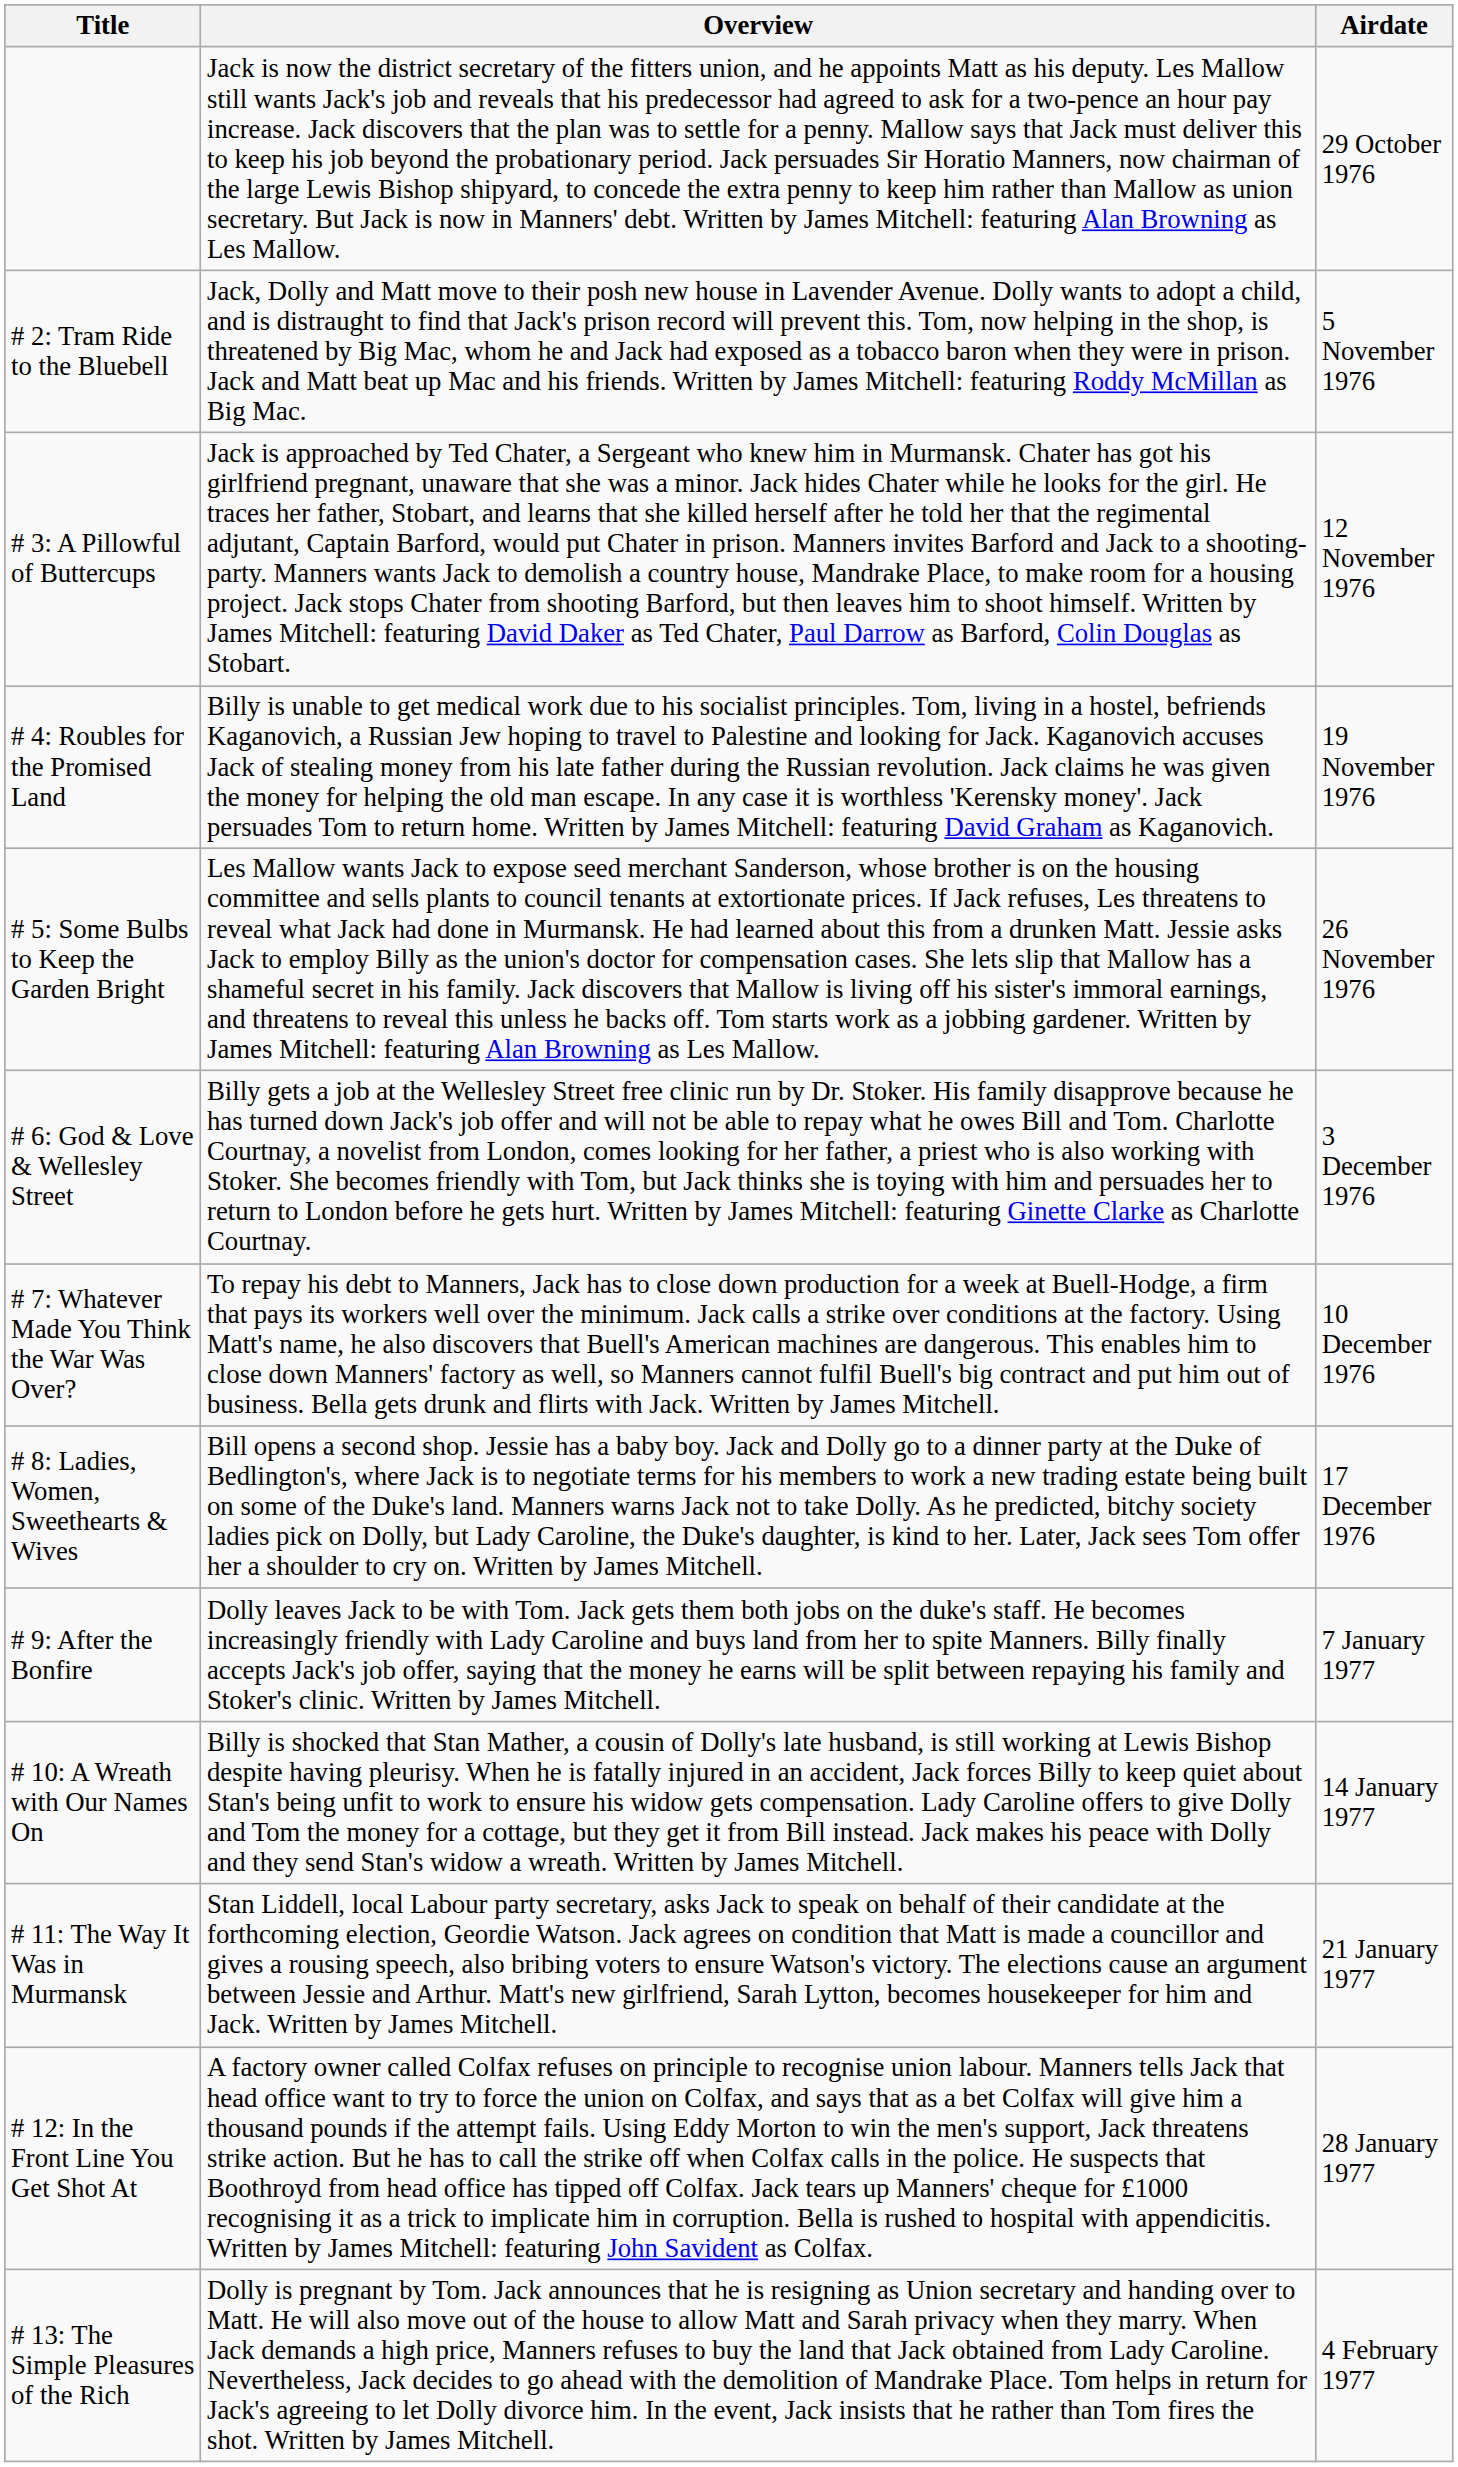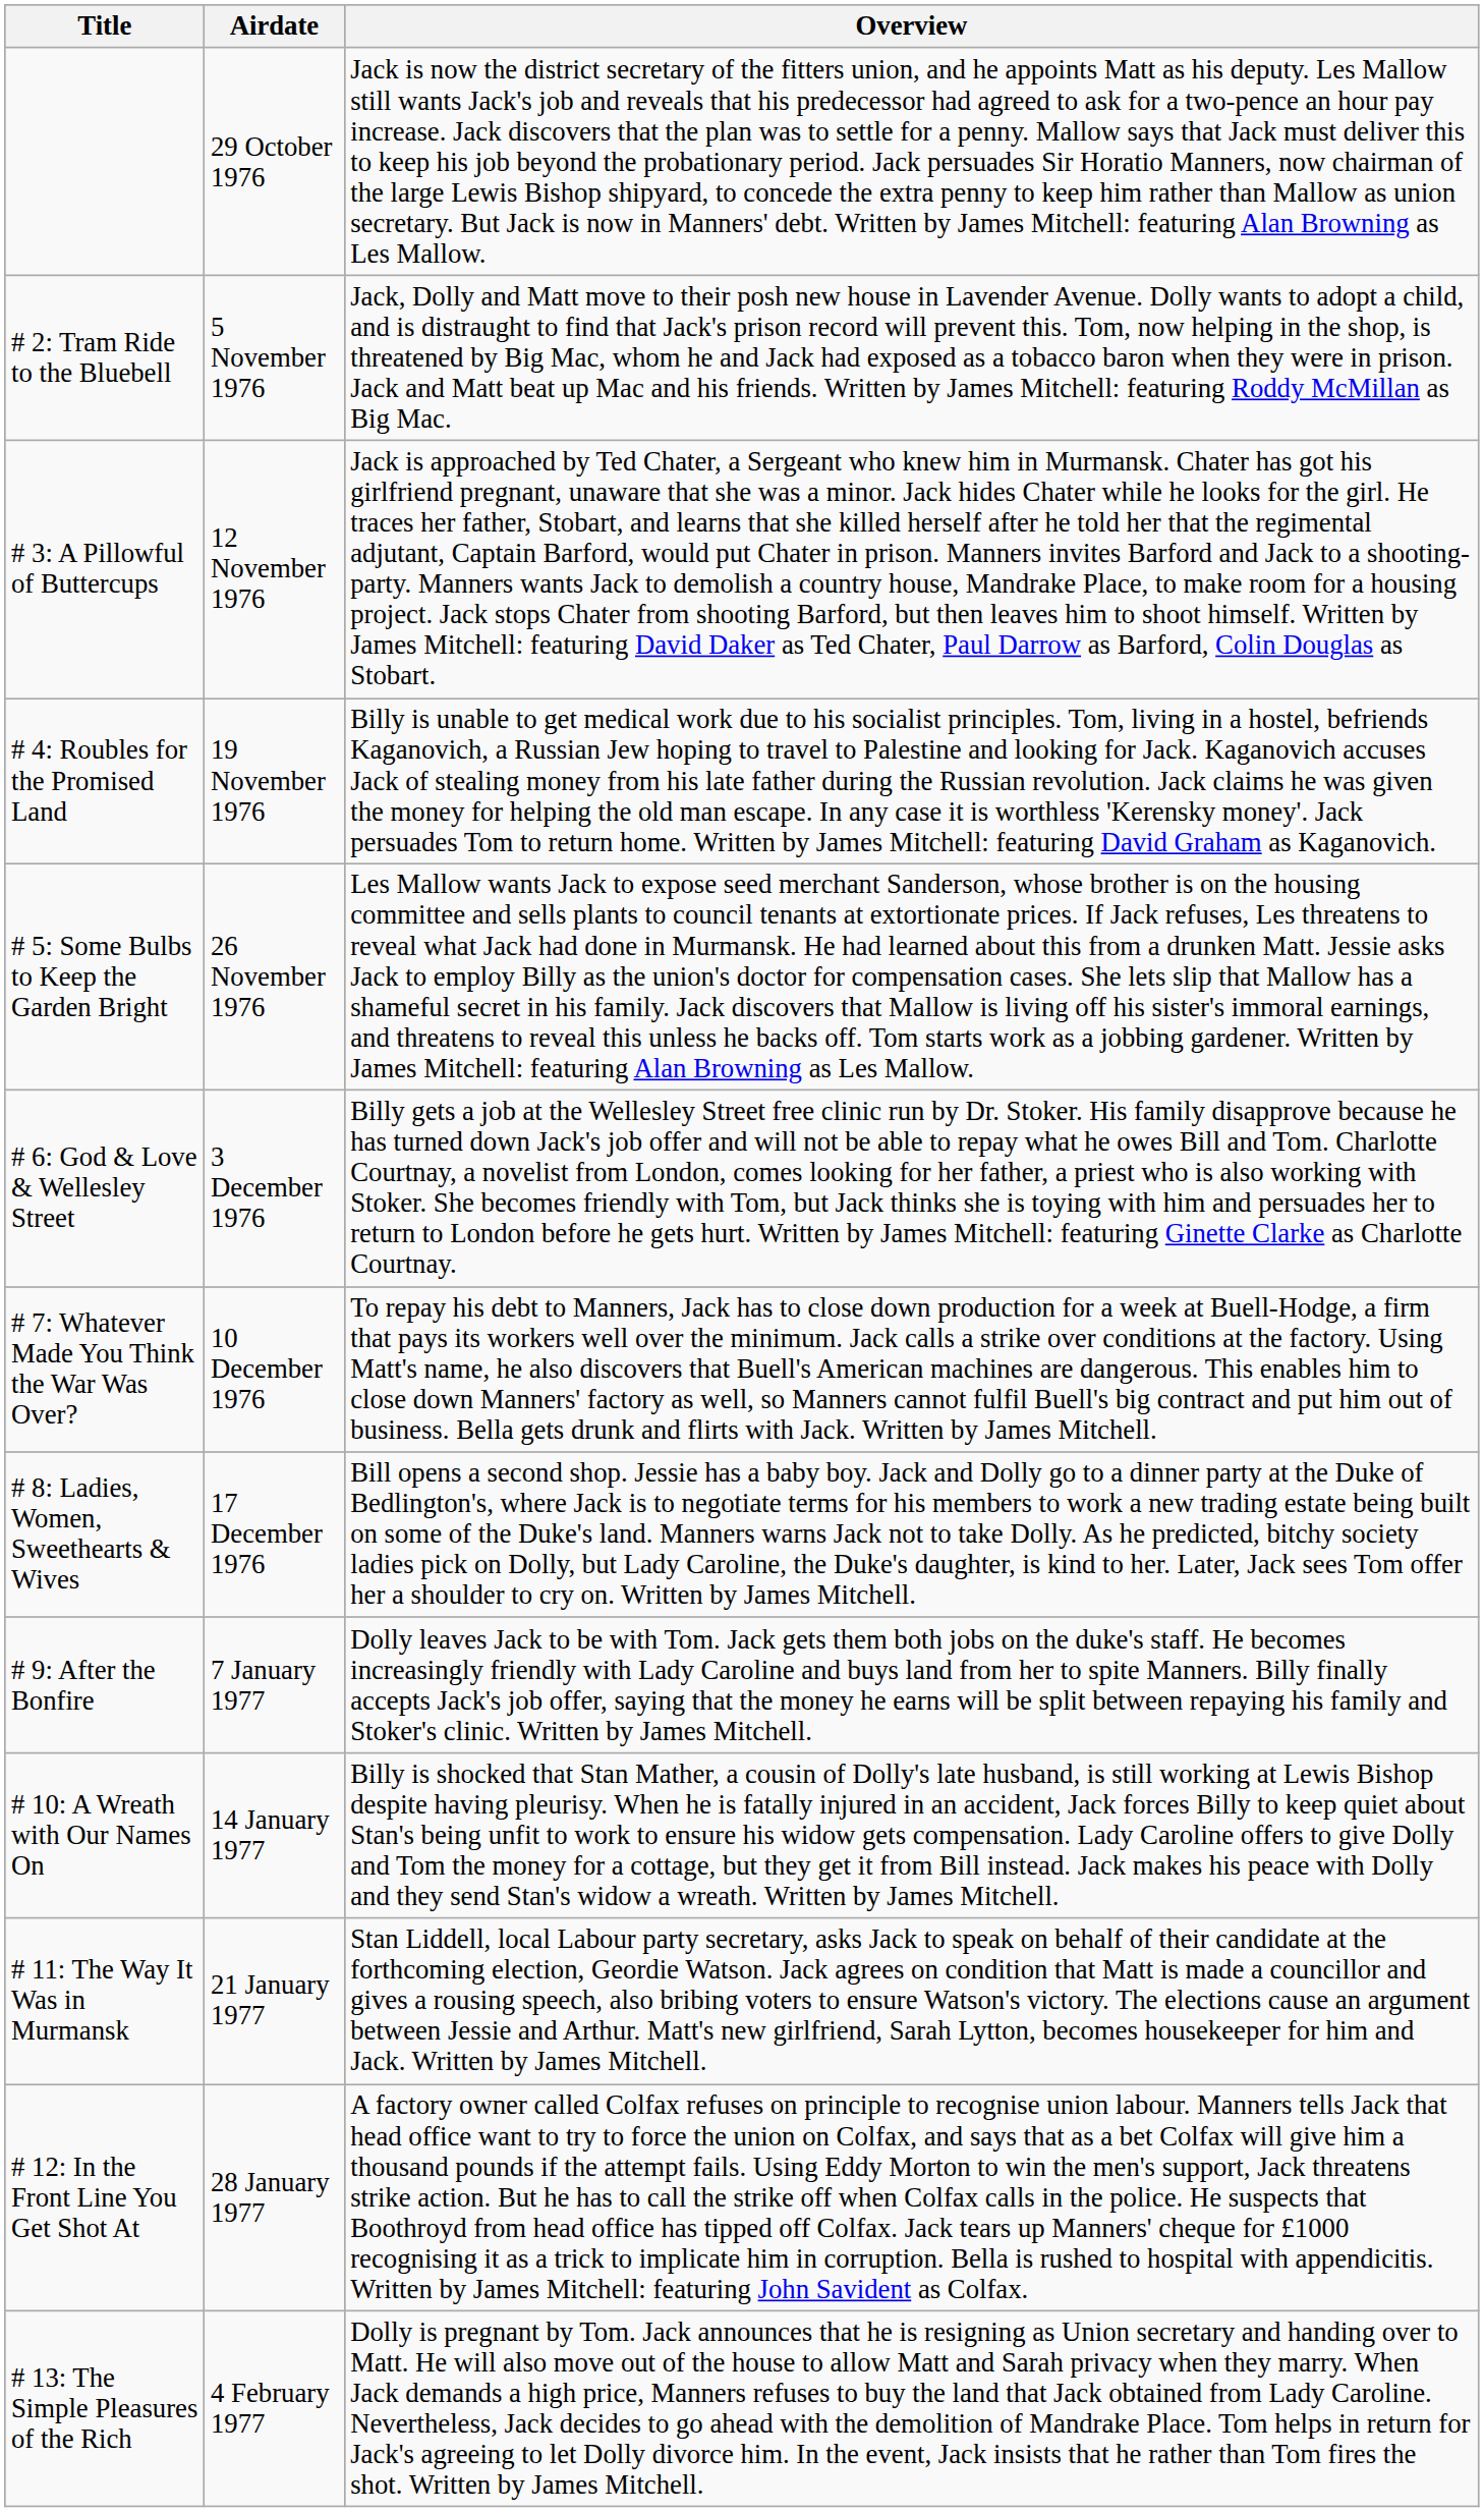 <table class="wikitable" style="font-size: 100%;">
 <tr style="background:#EFEFEF">
 <th>Title</th>
+<th><strong>Airdate</strong></th>
 <th><strong>Overview</strong></th>
-<th><strong>Airdate</strong></th>
 </tr>
 <tr>
 <td></td>
+<td>29 October 1976</td>
 <td>Jack is now the district secretary of the fitters union, and he appoints Matt as his deputy.  Les Mallow still wants Jack's job and reveals that his predecessor had agreed to ask for a two-pence an hour pay increase.  Jack discovers that the plan was to settle for a penny.  Mallow says that Jack must deliver this to keep his job beyond the probationary period.  Jack persuades Sir Horatio Manners, now chairman of the large Lewis Bishop shipyard, to concede the extra penny to keep him rather than Mallow as union secretary.  But Jack is now in Manners' debt. Written by James Mitchell: featuring <a href='#'>Alan Browning</a> as Les Mallow.</td>
-<td>29 October 1976</td>
 </tr>
 <tr>
 <td># 2: Tram Ride to the Bluebell</td>
+<td>5 November 1976</td>
 <td>Jack, Dolly and Matt move to their posh new house in Lavender Avenue.  Dolly wants to adopt a child, and is distraught to find that Jack's prison record will prevent this.  Tom, now helping in the shop, is threatened by Big Mac, whom he and Jack had exposed as a tobacco baron when they were in prison.  Jack and Matt beat up Mac and his friends. Written by James Mitchell: featuring <a href='#'>Roddy McMillan</a> as Big Mac.</td>
-<td>5 November 1976</td>
 </tr>
 <tr>
 <td># 3: A Pillowful of Buttercups</td>
+<td>12 November 1976</td>
 <td>Jack is approached by Ted Chater, a Sergeant who knew him in Murmansk.  Chater has got his girlfriend pregnant, unaware that she was a minor.  Jack hides Chater while he looks for the girl.  He traces her father, Stobart, and learns that she killed herself after he told her that the regimental adjutant, Captain Barford, would put Chater in prison.  Manners invites Barford and Jack to a shooting-party.  Manners wants Jack to demolish a country house, Mandrake Place, to make room for a housing project.  Jack stops Chater from shooting Barford, but then leaves him to shoot himself. Written by James Mitchell: featuring <a href='#'>David Daker</a> as Ted Chater, <a href='#'>Paul Darrow</a> as Barford, <a href='#'>Colin Douglas</a> as Stobart.</td>
-<td>12 November 1976</td>
 </tr>
 <tr>
 <td># 4: Roubles for the Promised Land</td>
+<td>19 November 1976</td>
 <td>Billy is unable to get medical work due to his socialist principles.  Tom, living in a hostel, befriends Kaganovich, a Russian Jew hoping to travel to Palestine and looking for Jack.  Kaganovich accuses Jack of stealing money from his late father during the Russian revolution.  Jack claims he was given the money for helping the old man escape.  In any case it is worthless 'Kerensky money'.  Jack persuades Tom to return home. Written by James Mitchell: featuring <a href='#'>David Graham</a> as Kaganovich.</td>
-<td>19 November 1976</td>
 </tr>
 <tr>
 <td># 5: Some Bulbs to Keep the Garden Bright</td>
+<td>26 November 1976</td>
 <td>Les Mallow wants Jack to expose seed merchant Sanderson, whose brother is on the housing committee and sells plants to council tenants at extortionate prices.  If Jack refuses, Les threatens to reveal what Jack had done in Murmansk.  He had learned about this from a drunken Matt.  Jessie asks Jack to employ Billy as the union's doctor for compensation cases.  She lets slip that Mallow has a shameful secret in his family.  Jack discovers that Mallow is living off his sister's immoral earnings, and threatens to reveal this unless he backs off.   Tom starts work as a jobbing gardener. Written by James Mitchell: featuring <a href='#'>Alan Browning</a> as Les Mallow.</td>
-<td>26 November 1976</td>
 </tr>
 <tr>
 <td># 6: God & Love & Wellesley Street</td>
+<td>3 December 1976</td>
 <td>Billy gets a job at the Wellesley Street free clinic run by Dr. Stoker.  His family disapprove because he has turned down Jack's job offer and will not be able to repay what he owes Bill and Tom.  Charlotte Courtnay, a novelist from London, comes looking for her father, a priest who is also working with Stoker.  She becomes friendly with Tom, but Jack thinks she is toying with him and persuades her to return to London before he gets hurt. Written by James Mitchell: featuring <a href='#'>Ginette Clarke</a> as Charlotte Courtnay.</td>
-<td>3 December 1976</td>
 </tr>
 <tr>
 <td># 7: Whatever Made You Think the War Was Over?</td>
+<td>10 December 1976</td>
 <td>To repay his debt to Manners, Jack has to close down production for a week at Buell-Hodge, a firm that pays its workers well over the minimum.  Jack calls a strike over conditions at the factory.  Using Matt's name, he also discovers that Buell's American machines are dangerous.  This enables him to close down Manners' factory as well, so Manners cannot fulfil Buell's big contract and put him out of business.   Bella gets drunk and flirts with Jack. Written by James Mitchell.</td>
-<td>10 December 1976</td>
 </tr>
 <tr>
 <td># 8: Ladies, Women, Sweethearts & Wives</td>
+<td>17 December 1976</td>
 <td>Bill opens a second shop.  Jessie has a baby boy.  Jack and Dolly go to a dinner party at the Duke of Bedlington's, where Jack is to negotiate terms for his members to work a new trading estate being built on some of the Duke's land.  Manners warns Jack not to take Dolly.  As he predicted, bitchy society ladies pick on Dolly, but Lady Caroline, the Duke's daughter, is kind to her.  Later, Jack sees Tom offer her a shoulder to cry on. Written by James Mitchell.</td>
-<td>17 December 1976</td>
 </tr>
 <tr>
 <td># 9: After the Bonfire</td>
+<td>7 January 1977</td>
 <td>Dolly leaves Jack to be with Tom.  Jack gets them both jobs on the duke's staff.  He becomes increasingly friendly with Lady Caroline and buys land from her to spite Manners.   Billy finally accepts Jack's job offer, saying that the money he earns will be split between repaying his family and Stoker's clinic. Written by James Mitchell.</td>
-<td>7 January 1977</td>
 </tr>
 <tr>
 <td># 10: A Wreath with Our Names On</td>
+<td>14 January 1977</td>
 <td>Billy is shocked that Stan Mather, a cousin of Dolly's late husband, is still working at Lewis Bishop despite having pleurisy.  When he is fatally injured in an accident, Jack forces Billy to keep quiet about Stan's being unfit to work to ensure his widow gets compensation.  Lady Caroline offers to give Dolly and Tom the money for a cottage, but they get it from Bill instead.  Jack makes his peace with Dolly and they send Stan's widow a wreath. Written by James Mitchell.</td>
-<td>14 January 1977</td>
 </tr>
 <tr>
 <td># 11: The Way It Was in Murmansk</td>
+<td>21 January 1977</td>
 <td>Stan Liddell, local Labour party secretary, asks Jack to speak on behalf of their candidate at the forthcoming election, Geordie Watson.  Jack agrees on condition that Matt is made a councillor and gives a rousing speech, also bribing voters to ensure Watson's victory.  The elections cause an argument between Jessie and Arthur.  Matt's new girlfriend, Sarah Lytton, becomes housekeeper for him and Jack. Written by James Mitchell.</td>
-<td>21 January 1977</td>
 </tr>
 <tr>
 <td># 12: In the Front Line You Get Shot At</td>
+<td>28 January 1977</td>
 <td>A factory owner called Colfax refuses on principle to recognise union labour.  Manners tells Jack that head office want to try to force the union on Colfax, and says that as a bet Colfax will give him a thousand pounds if the attempt fails.  Using Eddy Morton to win the men's support, Jack threatens strike action.  But he has to call the strike off when Colfax calls in the police.  He suspects that Boothroyd from head office has tipped off Colfax.  Jack tears up Manners' cheque for £1000 recognising it as a trick to implicate him in corruption. Bella is rushed to hospital with appendicitis. Written by James Mitchell: featuring <a href='#'>John Savident</a> as Colfax.</td>
-<td>28 January 1977</td>
 </tr>
 <tr>
 <td># 13: The Simple Pleasures of the Rich</td>
+<td>4 February 1977</td>
 <td>Dolly is pregnant by Tom.  Jack announces that he is resigning as Union secretary and handing over to Matt.  He will also move out of the house to allow Matt and Sarah privacy when they marry.  When Jack demands a high price, Manners refuses to buy the land that Jack obtained from Lady Caroline.  Nevertheless, Jack decides to go ahead with the demolition of Mandrake Place.  Tom helps in return for Jack's agreeing to let Dolly divorce him. In the event, Jack insists that he rather than Tom fires the shot. Written by James Mitchell.</td>
-<td>4 February 1977</td>
 </tr>
 </table>
